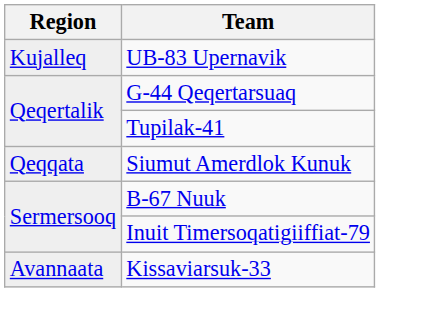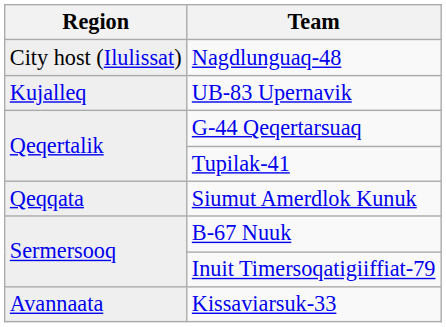 <table class="wikitable">
 <tr>
 <th>Region</th>
 <th>Team</th>
+</tr>
+<tr>
+<td style=background:#efefef>City host (<a href='#'>Ilulissat</a>)</td>
+<td><a href='#'>Nagdlunguaq-48</a></td>
 </tr>
 <tr>
 <td style=background:#efefef><a href='#'>Kujalleq</a></td>
 <td><a href='#'>UB-83 Upernavik</a></td>
 </tr>
 <tr>
 <td rowspan=2 style=background:#efefef><a href='#'>Qeqertalik</a></td>
 <td><a href='#'>G-44 Qeqertarsuaq</a></td>
 </tr>
 <tr>
 <td><a href='#'>Tupilak-41</a></td>
 </tr>
 <tr>
 <td style=background:#efefef><a href='#'>Qeqqata</a></td>
 <td><a href='#'>Siumut Amerdlok Kunuk</a></td>
 </tr>
 <tr>
 <td rowspan=2 style=background:#efefef><a href='#'>Sermersooq</a></td>
 <td><a href='#'>B-67 Nuuk</a></td>
 </tr>
 <tr>
 <td><a href='#'>Inuit Timersoqatigiiffiat-79</a></td>
 </tr>
 <tr>
 <td style=background:#efefef><a href='#'>Avannaata</a></td>
 <td><a href='#'>Kissaviarsuk-33</a></td>
 </tr>
 </table>
